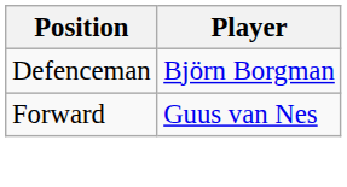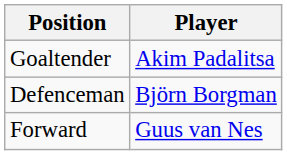 <table class="wikitable">
 <tr>
 <th>Position</th>
 <th>Player</th>
+</tr>
+<tr>
+<td>Goaltender</td>
+<td> <a href='#'>Akim Padalitsa</a></td>
 </tr>
 <tr>
 <td>Defenceman</td>
 <td> <a href='#'>Björn Borgman</a></td>
 </tr>
 <tr>
 <td>Forward</td>
 <td> <a href='#'>Guus van Nes</a></td>
 </tr>
 </table>
